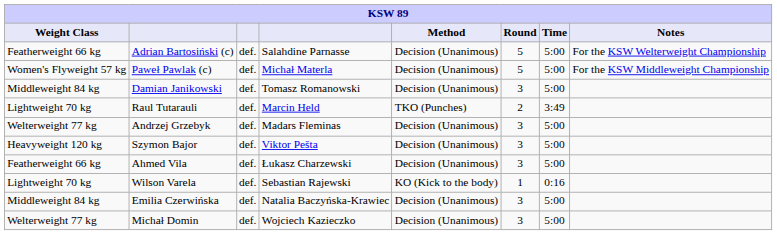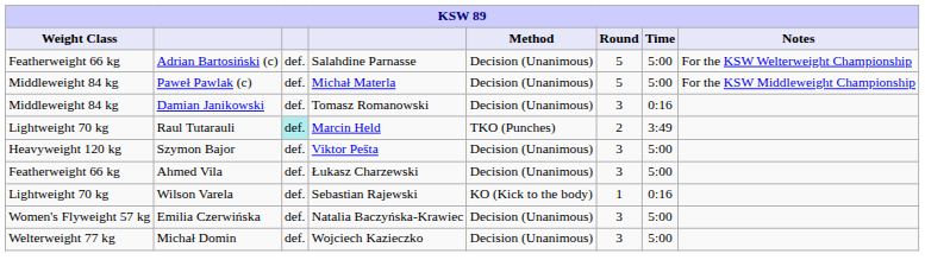 <table class="wikitable" style="font-size: 80%;">
 <tr>
 <th colspan="8" style="background-color: #ccf; color: #000080; text-align: center;"><strong>KSW 89</strong></th>
 </tr>
 <tr>
 <th colspan="1" style="background-color: #E6E8FA; color: #000000; text-align: center;">Weight Class</th>
 <th colspan="1" style="background-color: #E6E8FA; color: #000000; text-align: center;"></th>
 <th colspan="1" style="background-color: #E6E8FA; color: #000000; text-align: center;"></th>
 <th colspan="1" style="background-color: #E6E8FA; color: #000000; text-align: center;"></th>
 <th colspan="1" style="background-color: #E6E8FA; color: #000000; text-align: center;">Method</th>
 <th colspan="1" style="background-color: #E6E8FA; color: #000000; text-align: center;">Round</th>
 <th colspan="1" style="background-color: #E6E8FA; color: #000000; text-align: center;">Time</th>
 <th colspan="1" style="background-color: #E6E8FA; color: #000000; text-align: center;">Notes</th>
 </tr>
 <tr>
 <td>Featherweight 66 kg</td>
 <td> <a href='#'>Adrian Bartosiński</a> (c)</td>
 <td align=center>def.</td>
 <td> Salahdine Parnasse</td>
 <td>Decision (Unanimous)</td>
 <td align=center>5</td>
 <td align=center>5:00</td>
 <td>For the <a href='#'>KSW Welterweight Championship</a></td>
 </tr>
 <tr>
-<td>Women's Flyweight 57 kg</td>
+<td>Middleweight 84 kg</td>
 <td> <a href='#'>Paweł Pawlak</a> (c)</td>
 <td align=center>def.</td>
 <td> <a href='#'>Michał Materla</a></td>
 <td>Decision (Unanimous)</td>
 <td align=center>5</td>
 <td align=center>5:00</td>
 <td>For the <a href='#'>KSW Middleweight Championship</a></td>
 </tr>
 <tr>
 <td>Middleweight 84 kg</td>
 <td> <a href='#'>Damian Janikowski</a></td>
 <td align=center>def.</td>
 <td> Tomasz Romanowski</td>
 <td>Decision (Unanimous)</td>
 <td align=center>3</td>
-<td align=center>5:00</td>
+<td align=center>0:16</td>
 <td></td>
 </tr>
 <tr>
 <td>Lightweight 70 kg</td>
 <td> Raul Tutarauli</td>
-<td align=center>def.</td>
+<td align=center style="background: paleturquoise;">def.</td>
 <td> <a href='#'>Marcin Held</a></td>
 <td>TKO (Punches)</td>
 <td align=center>2</td>
 <td align=center>3:49</td>
-<td></td>
-</tr>
-<tr>
-<td>Welterweight 77 kg</td>
-<td> Andrzej Grzebyk</td>
-<td align=center>def.</td>
-<td> Madars Fleminas</td>
-<td>Decision (Unanimous)</td>
-<td align=center>3</td>
-<td align=center>5:00</td>
 <td></td>
 </tr>
 <tr>
 <td>Heavyweight 120 kg</td>
 <td> Szymon Bajor</td>
 <td align=center>def.</td>
 <td> <a href='#'>Viktor Pešta</a></td>
 <td>Decision (Unanimous)</td>
 <td align=center>3</td>
 <td align=center>5:00</td>
 <td></td>
 </tr>
 <tr>
 <td>Featherweight 66 kg</td>
 <td> Ahmed Vila</td>
 <td align=center>def.</td>
 <td> Łukasz Charzewski</td>
 <td>Decision (Unanimous)</td>
 <td align=center>3</td>
 <td align=center>5:00</td>
 <td></td>
 </tr>
 <tr>
 <td>Lightweight 70 kg</td>
 <td> Wilson Varela</td>
 <td align=center>def.</td>
 <td> Sebastian Rajewski</td>
 <td>KO (Kick to the body)</td>
 <td align=center>1</td>
 <td align=center>0:16</td>
 <td></td>
 </tr>
 <tr>
-<td>Middleweight 84 kg</td>
+<td>Women's Flyweight 57 kg</td>
 <td> Emilia Czerwińska</td>
 <td align=center>def.</td>
 <td> Natalia Baczyńska-Krawiec</td>
 <td>Decision (Unanimous)</td>
 <td align=center>3</td>
 <td align=center>5:00</td>
 <td></td>
 </tr>
 <tr>
 <td>Welterweight 77 kg</td>
 <td> Michał Domin</td>
 <td align=center>def.</td>
 <td> Wojciech Kazieczko</td>
 <td>Decision (Unanimous)</td>
 <td align=center>3</td>
 <td align=center>5:00</td>
 <td></td>
 </tr>
 </table>
